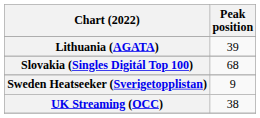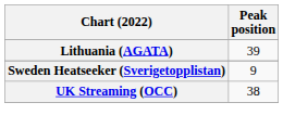 <table class="wikitable sortable plainrowheaders" style="text-align:center">
 <tr>
 <th scope="col">Chart (2022)</th>
 <th scope="col">Peak<br>position</th>
 </tr>
 <tr>
 </tr>
 <tr>
 </tr>
 <tr>
 </tr>
 <tr>
 </tr>
 <tr>
 <th scope="row">Lithuania (<a href='#'>AGATA</a>)</th>
 <td>39</td>
 </tr>
 <tr>
 </tr>
 <tr>
-<th scope="row">Slovakia (<a href='#'>Singles Digitál Top 100</a>)</th>
-<td>68</td>
-</tr>
-<tr>
 </tr>
 <tr>
 <th scope="row">Sweden Heatseeker (<a href='#'>Sverigetopplistan</a>)</th>
 <td>9</td>
 </tr>
 <tr>
 <th scope="row"><a href='#'>UK Streaming</a> (<a href='#'>OCC</a>)</th>
 <td>38</td>
 </tr>
 <tr>
 </tr>
 <tr>
 </tr>
 <tr>
 </tr>
 </table>
